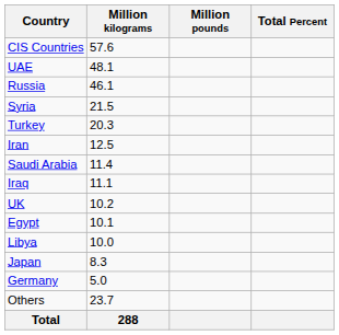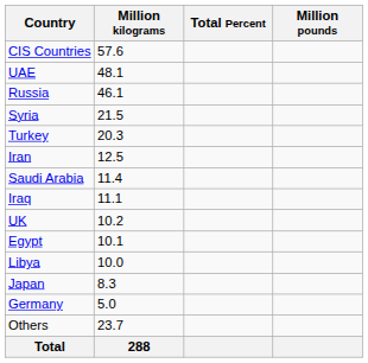 <table class="wikitable sortable static-row-numbers static-row-header-text">
 <tr>
 <th width="100">Country</th>
 <th width="100">Million <small>kilograms</small></th>
+<th width ="100">Total <small>Percent</small></th>
 <th width="100">Million <small>pounds</small></th>
-<th width ="100">Total <small>Percent</small></th>
 </tr>
 <tr>
 <td align="left"><a href='#'>CIS Countries</a></td>
 <td>57.6</td>
 <td></td>
 <td></td>
 </tr>
 <tr>
 <td align="left"><a href='#'>UAE</a></td>
 <td>48.1</td>
 <td></td>
 <td></td>
 </tr>
 <tr>
 <td align="left"><a href='#'>Russia</a></td>
 <td>46.1</td>
 <td></td>
 <td></td>
 </tr>
 <tr>
 <td align="left"><a href='#'>Syria</a></td>
 <td>21.5</td>
 <td></td>
 <td></td>
 </tr>
 <tr>
 <td align="left"><a href='#'>Turkey</a></td>
 <td>20.3</td>
 <td></td>
 <td></td>
 </tr>
 <tr>
 <td align="left"><a href='#'>Iran</a></td>
 <td>12.5</td>
 <td></td>
 <td></td>
 </tr>
 <tr>
 <td align="left"><a href='#'>Saudi Arabia</a></td>
 <td>11.4</td>
 <td></td>
 <td></td>
 </tr>
 <tr>
 <td align="left"><a href='#'>Iraq</a></td>
 <td>11.1</td>
 <td></td>
 <td></td>
 </tr>
 <tr>
 <td align="left"><a href='#'>UK</a></td>
 <td>10.2</td>
 <td></td>
 <td></td>
 </tr>
 <tr>
 <td align="left"><a href='#'>Egypt</a></td>
 <td>10.1</td>
 <td></td>
 <td></td>
 </tr>
 <tr>
 <td align="left"><a href='#'>Libya</a></td>
 <td>10.0</td>
 <td></td>
 <td></td>
 </tr>
 <tr>
 <td align="left"><a href='#'>Japan</a></td>
 <td>8.3</td>
 <td></td>
 <td></td>
 </tr>
 <tr>
 <td align="left"><a href='#'>Germany</a></td>
 <td>5.0</td>
 <td></td>
 <td></td>
 </tr>
 <tr>
 <td align="left">Others</td>
 <td>23.7</td>
 <td></td>
 <td></td>
 </tr>
 <tr class="sortbottom">
 <th align="left"><strong>Total</strong></th>
 <th>288</th>
 <th></th>
 <th></th>
 </tr>
 </table>
